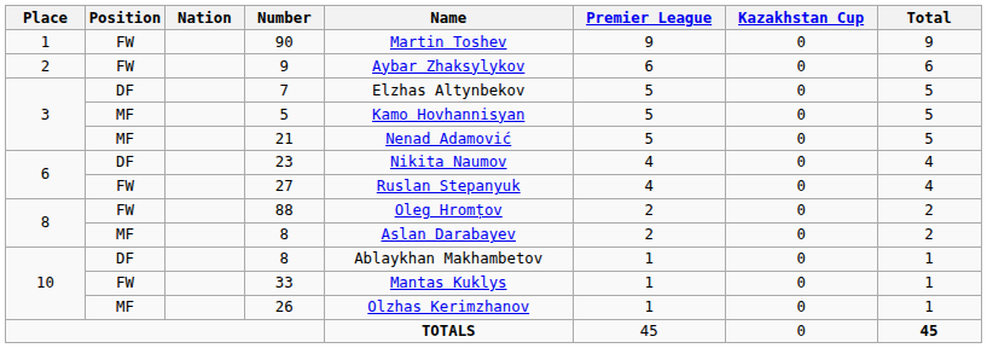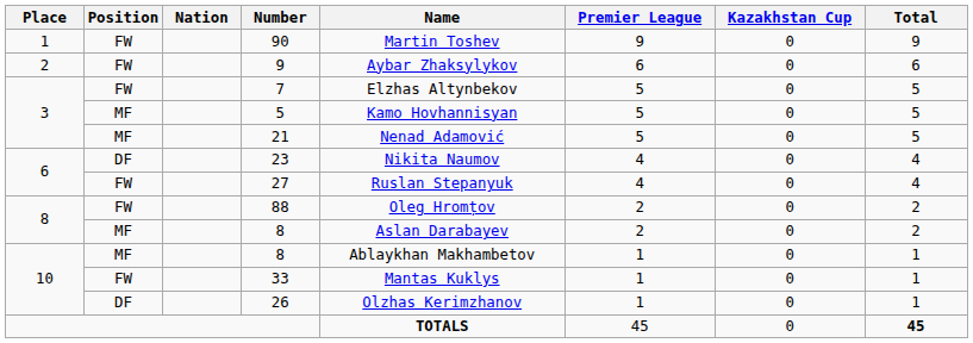 <table class="wikitable" style="font-size: 95%; text-align: center;">
 <tr>
 <th width=60>Place</th>
 <th width=60>Position</th>
 <th width=60>Nation</th>
 <th width=60>Number</th>
 <th width=200>Name</th>
 <th width=120><a href='#'>Premier League</a></th>
 <th width=120><a href='#'>Kazakhstan Cup</a></th>
 <th width=80><strong>Total</strong></th>
 </tr>
 <tr>
 <td>1</td>
 <td>FW</td>
 <td></td>
 <td>90</td>
 <td><a href='#'>Martin Toshev</a></td>
 <td>9</td>
 <td>0</td>
 <td>9</td>
 </tr>
 <tr>
 <td>2</td>
 <td>FW</td>
 <td></td>
 <td>9</td>
 <td><a href='#'>Aybar Zhaksylykov</a></td>
 <td>6</td>
 <td>0</td>
 <td>6</td>
 </tr>
 <tr>
 <td rowspan="3">3</td>
-<td>DF</td>
+<td>FW</td>
 <td></td>
 <td>7</td>
 <td>Elzhas Altynbekov</td>
 <td>5</td>
 <td>0</td>
 <td>5</td>
 </tr>
 <tr>
 <td>MF</td>
 <td></td>
 <td>5</td>
 <td><a href='#'>Kamo Hovhannisyan</a></td>
 <td>5</td>
 <td>0</td>
 <td>5</td>
 </tr>
 <tr>
 <td>MF</td>
 <td></td>
 <td>21</td>
 <td><a href='#'>Nenad Adamović</a></td>
 <td>5</td>
 <td>0</td>
 <td>5</td>
 </tr>
 <tr>
 <td rowspan="2">6</td>
 <td>DF</td>
 <td></td>
 <td>23</td>
 <td><a href='#'>Nikita Naumov</a></td>
 <td>4</td>
 <td>0</td>
 <td>4</td>
 </tr>
 <tr>
 <td>FW</td>
 <td></td>
 <td>27</td>
 <td><a href='#'>Ruslan Stepanyuk</a></td>
 <td>4</td>
 <td>0</td>
 <td>4</td>
 </tr>
 <tr>
 <td rowspan="2">8</td>
 <td>FW</td>
 <td></td>
 <td>88</td>
 <td><a href='#'>Oleg Hromțov</a></td>
 <td>2</td>
 <td>0</td>
 <td>2</td>
 </tr>
 <tr>
 <td>MF</td>
 <td></td>
 <td>8</td>
 <td><a href='#'>Aslan Darabayev</a></td>
 <td>2</td>
 <td>0</td>
 <td>2</td>
 </tr>
 <tr>
 <td rowspan="3">10</td>
-<td>DF</td>
+<td>MF</td>
 <td></td>
 <td>8</td>
 <td>Ablaykhan Makhambetov</td>
 <td>1</td>
 <td>0</td>
 <td>1</td>
 </tr>
 <tr>
 <td>FW</td>
 <td></td>
 <td>33</td>
 <td><a href='#'>Mantas Kuklys</a></td>
 <td>1</td>
 <td>0</td>
 <td>1</td>
 </tr>
 <tr>
-<td>MF</td>
+<td>DF</td>
 <td></td>
 <td>26</td>
 <td><a href='#'>Olzhas Kerimzhanov</a></td>
 <td>1</td>
 <td>0</td>
 <td>1</td>
 </tr>
 <tr>
 <td colspan="4"></td>
 <td><strong>TOTALS</strong></td>
 <td>45</td>
 <td>0</td>
 <td><strong>45</strong></td>
 </tr>
 </table>
